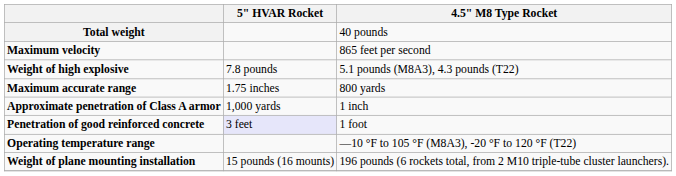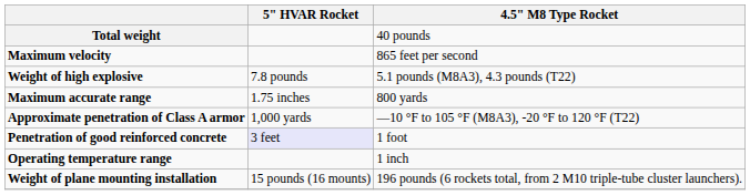 <table class="wikitable">
 <tr>
 <th></th>
 <th>5" HVAR Rocket</th>
 <th>4.5" M8 Type Rocket</th>
 </tr>
 <tr>
 <th>Total weight</th>
 <td></td>
 <td>40 pounds</td>
 </tr>
 <tr>
 <td><strong>Maximum velocity</strong></td>
 <td></td>
 <td>865 feet per second</td>
 </tr>
 <tr>
 <td><strong>Weight of high explosive</strong></td>
 <td>7.8 pounds</td>
 <td>5.1 pounds (M8A3), 4.3 pounds (T22)</td>
 </tr>
 <tr>
 <td><strong>Maximum accurate range</strong></td>
 <td>1.75 inches</td>
 <td>800 yards</td>
 </tr>
 <tr>
 <td><strong>Approximate penetration of Class A armor</strong></td>
 <td>1,000 yards</td>
-<td>1 inch</td>
+<td>—10 °F to 105 °F (M8A3), -20 °F to 120 °F (T22)</td>
 </tr>
 <tr>
 <td><strong>Penetration of good reinforced concrete</strong></td>
 <td style="background: lavender;">3 feet</td>
 <td>1 foot</td>
 </tr>
 <tr>
 <td><strong>Operating temperature range</strong></td>
 <td></td>
-<td>—10 °F to 105 °F (M8A3), -20 °F to 120 °F (T22)</td>
+<td>1 inch</td>
 </tr>
 <tr>
 <td><strong>Weight of plane mounting installation</strong></td>
 <td>15 pounds (16 mounts)</td>
 <td>196 pounds (6 rockets total, from 2 M10 triple-tube cluster launchers).</td>
 </tr>
 <tr>
 </tr>
 </table>
